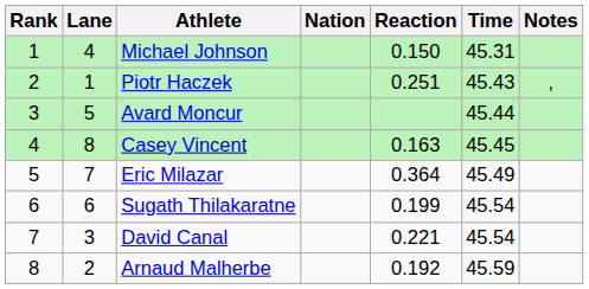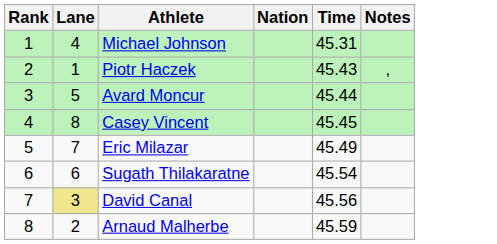 <table class="wikitable sortable" style="text-align:center">
 <tr>
 <th>Rank</th>
 <th>Lane</th>
 <th>Athlete</th>
 <th>Nation</th>
-<th>Reaction</th>
 <th>Time</th>
 <th>Notes</th>
 </tr>
 <tr bgcolor = "bbf3bb">
 <td align="center">1</td>
 <td align="center">4</td>
 <td align="left"><a href='#'>Michael Johnson</a></td>
 <td align="left"></td>
-<td align="center">0.150</td>
 <td align="center">45.31</td>
 <td></td>
 </tr>
 <tr bgcolor = "bbf3bb">
 <td align="center">2</td>
 <td align="center">1</td>
 <td align="left"><a href='#'>Piotr Haczek</a></td>
 <td align="left"></td>
-<td align="center">0.251</td>
 <td align="center">45.43</td>
 <td>, </td>
 </tr>
 <tr bgcolor = "bbf3bb">
 <td align="center">3</td>
 <td align="center">5</td>
 <td align="left"><a href='#'>Avard Moncur</a></td>
 <td align="left"></td>
-<td align="center"></td>
 <td align="center">45.44</td>
 <td></td>
 </tr>
 <tr bgcolor = "bbf3bb">
 <td align="center">4</td>
 <td align="center">8</td>
 <td align="left"><a href='#'>Casey Vincent</a></td>
 <td align="left"></td>
-<td align="center">0.163</td>
 <td align="center">45.45</td>
 <td></td>
 </tr>
 <tr>
 <td align="center">5</td>
 <td align="center">7</td>
 <td align="left"><a href='#'>Eric Milazar</a></td>
 <td align="left"></td>
-<td align="center">0.364</td>
 <td align="center">45.49</td>
 <td align="center"></td>
 </tr>
 <tr>
 <td align="center">6</td>
 <td align="center">6</td>
 <td align="left"><a href='#'>Sugath Thilakaratne</a></td>
 <td align="left"></td>
-<td align="center">0.199</td>
 <td align="center">45.54</td>
 <td align="center"></td>
 </tr>
 <tr>
 <td align="center">7</td>
-<td align="center">3</td>
+<td align="center" style="background: khaki;">3</td>
 <td align="left"><a href='#'>David Canal</a></td>
 <td align="left"></td>
-<td align="center">0.221</td>
-<td align="center">45.54</td>
+<td align="center">45.56</td>
 <td align="center"></td>
 </tr>
 <tr>
 <td align="center">8</td>
 <td align="center">2</td>
 <td align="left"><a href='#'>Arnaud Malherbe</a></td>
 <td align="left"></td>
-<td align="center">0.192</td>
 <td align="center">45.59</td>
 <td align="center"></td>
 </tr>
 </table>
